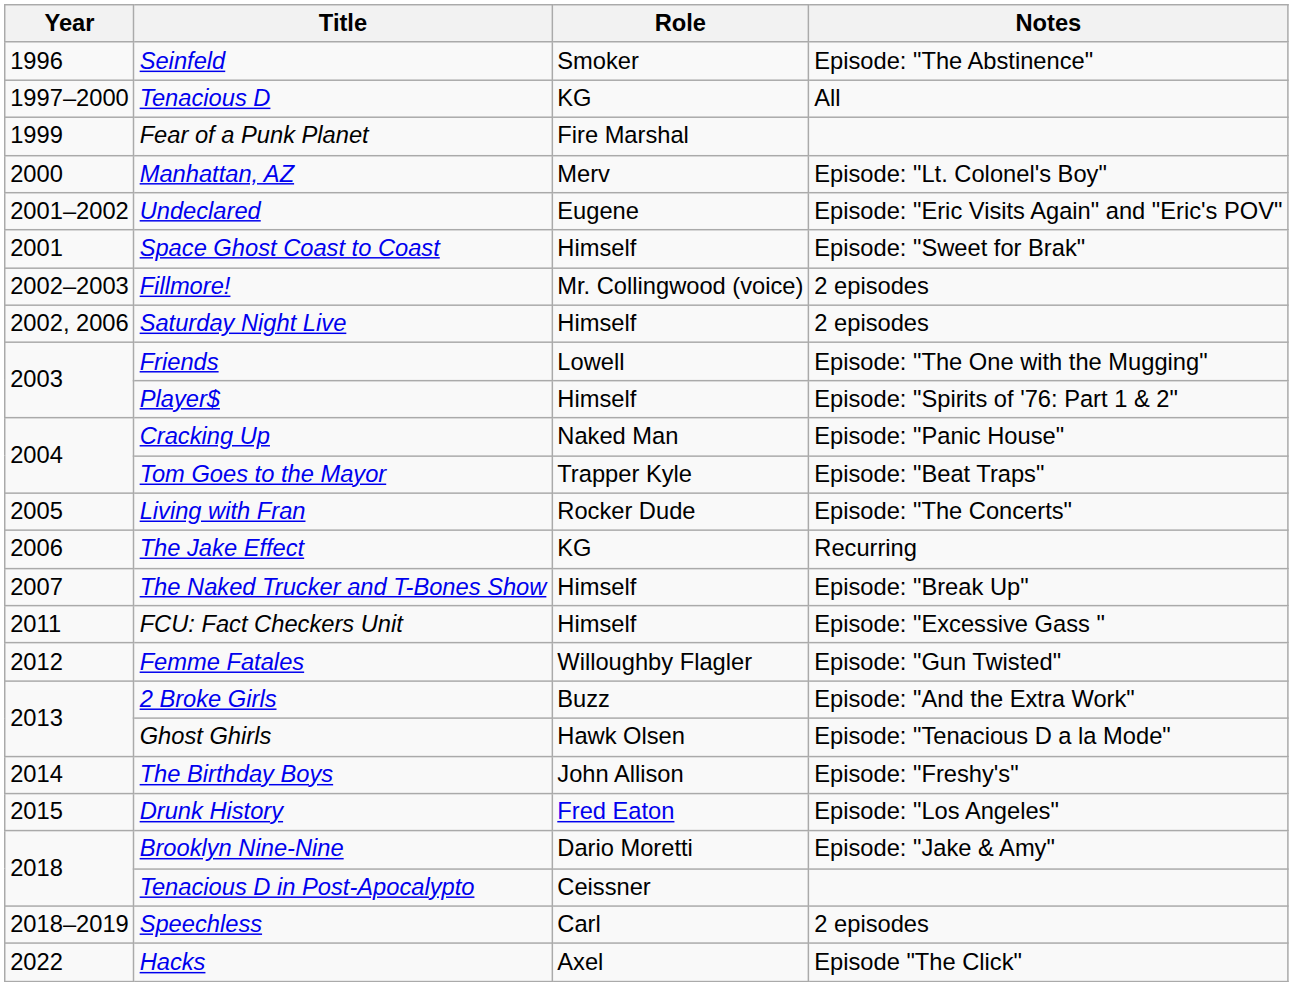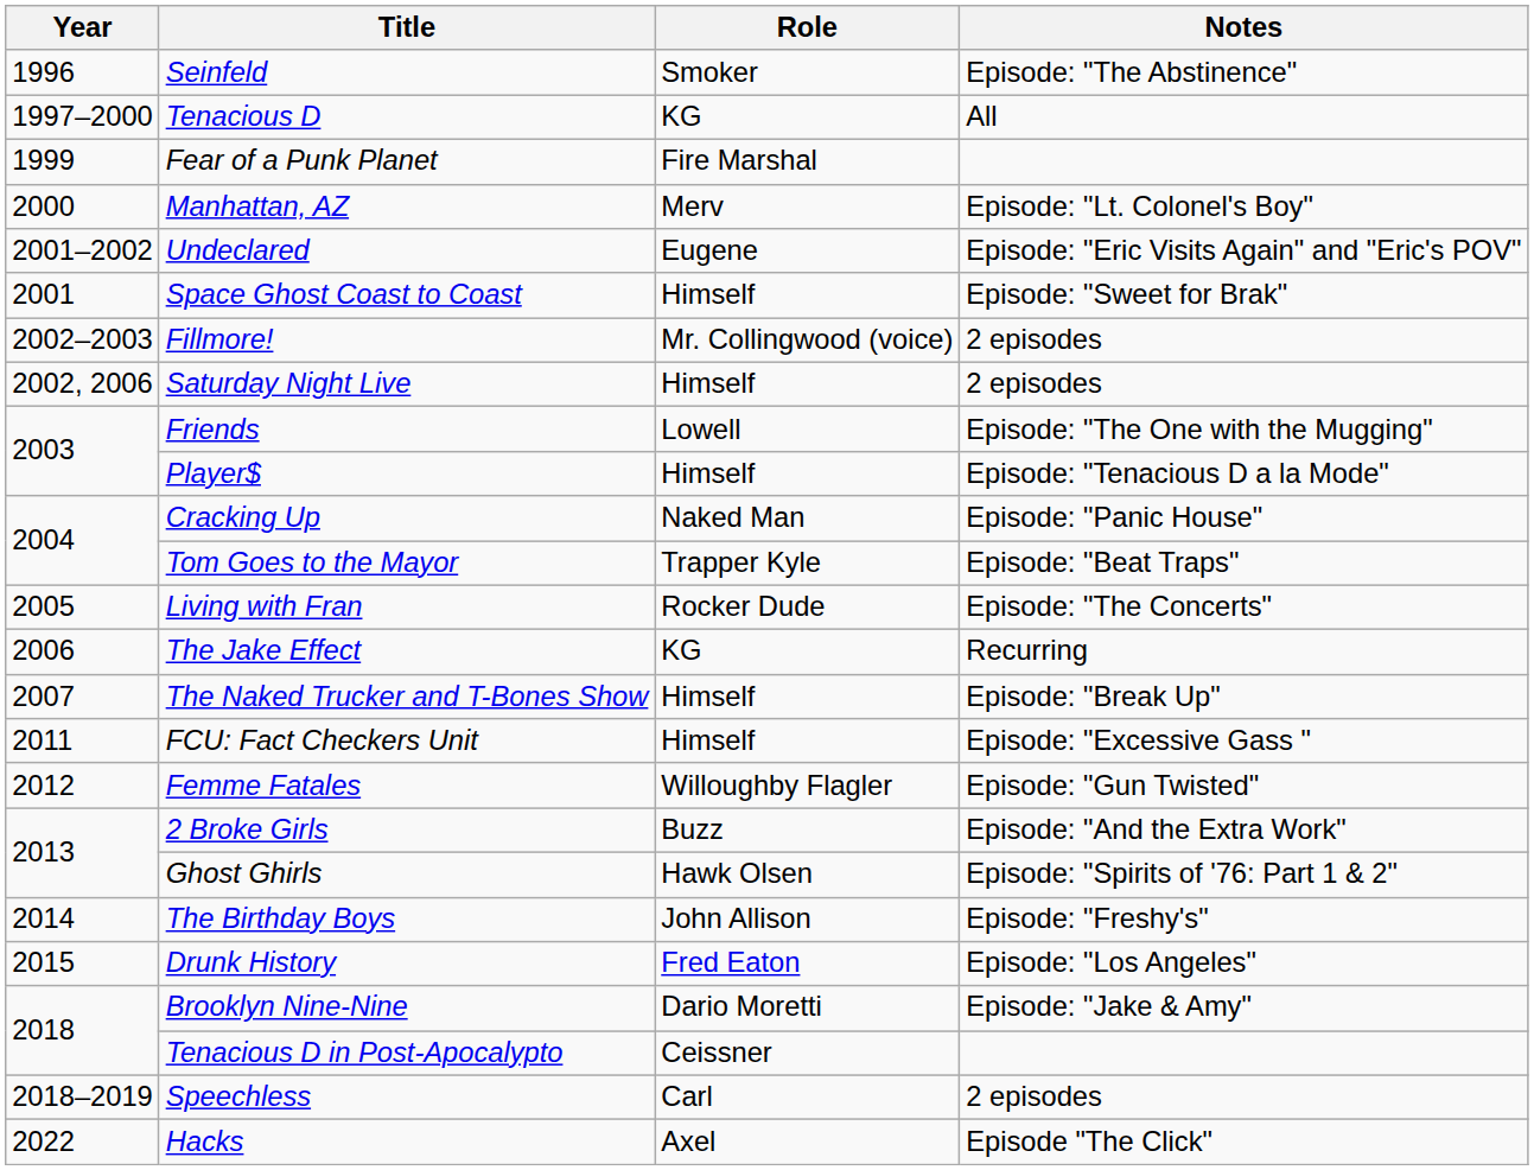 <table class="wikitable sortable">
 <tr>
 <th>Year</th>
 <th>Title</th>
 <th>Role</th>
 <th>Notes</th>
 </tr>
 <tr>
 <td>1996</td>
 <td><em><a href='#'>Seinfeld</a></em></td>
 <td>Smoker</td>
 <td>Episode: "The Abstinence"</td>
 </tr>
 <tr>
 <td>1997–2000</td>
 <td><em><a href='#'>Tenacious D</a></em></td>
 <td>KG</td>
 <td>All</td>
 </tr>
 <tr>
 <td>1999</td>
 <td><em>Fear of a Punk Planet</em></td>
 <td>Fire Marshal</td>
 <td></td>
 </tr>
 <tr>
 <td>2000</td>
 <td><em><a href='#'>Manhattan, AZ</a></em></td>
 <td>Merv</td>
 <td>Episode: "Lt. Colonel's Boy"</td>
 </tr>
 <tr>
 <td>2001–2002</td>
 <td><em><a href='#'>Undeclared</a></em></td>
 <td>Eugene</td>
 <td>Episode: "Eric Visits Again" and "Eric's POV"</td>
 </tr>
 <tr>
 <td>2001</td>
 <td><em><a href='#'>Space Ghost Coast to Coast</a></em></td>
 <td>Himself</td>
 <td>Episode: "Sweet for Brak"</td>
 </tr>
 <tr>
 <td>2002–2003</td>
 <td><em><a href='#'>Fillmore!</a></em></td>
 <td>Mr. Collingwood (voice)</td>
 <td>2 episodes</td>
 </tr>
 <tr>
 <td>2002, 2006</td>
 <td><em><a href='#'>Saturday Night Live</a></em></td>
 <td>Himself</td>
 <td>2 episodes</td>
 </tr>
 <tr>
 <td rowspan="2">2003</td>
 <td><em><a href='#'>Friends</a></em></td>
 <td>Lowell</td>
 <td>Episode: "The One with the Mugging"</td>
 </tr>
 <tr>
 <td><em><a href='#'>Player$</a></em></td>
 <td>Himself</td>
-<td>Episode: "Spirits of '76: Part 1 & 2"</td>
+<td>Episode: "Tenacious D a la Mode"</td>
 </tr>
 <tr>
 <td rowspan="2">2004</td>
 <td><em><a href='#'>Cracking Up</a></em></td>
 <td>Naked Man</td>
 <td>Episode: "Panic House"</td>
 </tr>
 <tr>
 <td><em><a href='#'>Tom Goes to the Mayor</a></em></td>
 <td>Trapper Kyle</td>
 <td>Episode: "Beat Traps"</td>
 </tr>
 <tr>
 <td>2005</td>
 <td><em><a href='#'>Living with Fran</a></em></td>
 <td>Rocker Dude</td>
 <td>Episode: "The Concerts"</td>
 </tr>
 <tr>
 <td>2006</td>
 <td><em><a href='#'>The Jake Effect</a></em></td>
 <td>KG</td>
 <td>Recurring</td>
 </tr>
 <tr>
 <td>2007</td>
 <td><em><a href='#'>The Naked Trucker and T-Bones Show</a></em></td>
 <td>Himself</td>
 <td>Episode: "Break Up"</td>
 </tr>
 <tr>
 <td>2011</td>
 <td><em>FCU: Fact Checkers Unit</em></td>
 <td>Himself</td>
 <td>Episode: "Excessive Gass "</td>
 </tr>
 <tr>
 <td>2012</td>
 <td><em><a href='#'>Femme Fatales</a></em></td>
 <td>Willoughby Flagler</td>
 <td>Episode: "Gun Twisted"</td>
 </tr>
 <tr>
 <td rowspan="2">2013</td>
 <td><em><a href='#'>2 Broke Girls</a></em></td>
 <td>Buzz</td>
 <td>Episode: "And the Extra Work"</td>
 </tr>
 <tr>
 <td><em>Ghost Ghirls</em></td>
 <td>Hawk Olsen</td>
-<td>Episode: "Tenacious D a la Mode"</td>
+<td>Episode: "Spirits of '76: Part 1 & 2"</td>
 </tr>
 <tr>
 <td>2014</td>
 <td><em><a href='#'>The Birthday Boys</a></em></td>
 <td>John Allison</td>
 <td>Episode: "Freshy's"</td>
 </tr>
 <tr>
 <td>2015</td>
 <td><em><a href='#'>Drunk History</a></em></td>
 <td><a href='#'>Fred Eaton</a></td>
 <td>Episode: "Los Angeles"</td>
 </tr>
 <tr>
 <td rowspan="2">2018</td>
 <td><em><a href='#'>Brooklyn Nine-Nine</a></em></td>
 <td>Dario Moretti</td>
 <td>Episode: "Jake & Amy"</td>
 </tr>
 <tr>
 <td><em><a href='#'>Tenacious D in Post-Apocalypto</a></em></td>
 <td>Ceissner</td>
 <td></td>
 </tr>
 <tr>
 <td>2018–2019</td>
 <td><em><a href='#'>Speechless</a></em></td>
 <td>Carl</td>
 <td>2 episodes</td>
 </tr>
 <tr>
 <td>2022</td>
 <td><em><a href='#'>Hacks</a></em></td>
 <td>Axel</td>
 <td>Episode "The Click"</td>
 </tr>
 </table>
